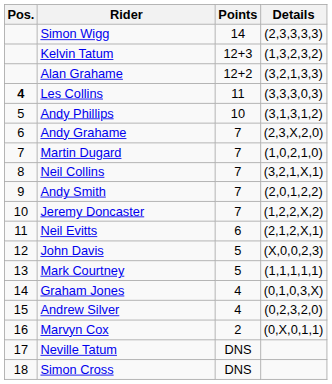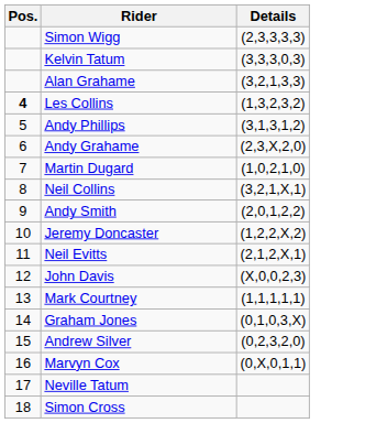 <table class=wikitable style="font-size:93%;">
 <tr>
 <th width=25px>Pos.</th>
 <th width=200px>Rider</th>
-<th width=40px>Points</th>
 <th width=70px>Details</th>
 </tr>
 <tr align=center >
 <td></td>
 <td align=left> <a href='#'>Simon Wigg</a></td>
-<td>14</td>
 <td>(2,3,3,3,3)</td>
 </tr>
 <tr align=center >
 <td></td>
 <td align=left> <a href='#'>Kelvin Tatum</a></td>
-<td>12+3</td>
-<td>(1,3,2,3,2)</td>
+<td>(3,3,3,0,3)</td>
 </tr>
 <tr align=center >
 <td></td>
 <td align=left> <a href='#'>Alan Grahame</a></td>
-<td>12+2</td>
 <td>(3,2,1,3,3)</td>
 </tr>
 <tr align=center >
 <td><strong>4</strong></td>
 <td align=left> <a href='#'>Les Collins</a></td>
-<td>11</td>
-<td>(3,3,3,0,3)</td>
+<td>(1,3,2,3,2)</td>
 </tr>
 <tr align=center  >
 <td>5</td>
 <td align=left> <a href='#'>Andy Phillips</a></td>
-<td>10</td>
 <td>(3,1,3,1,2)</td>
 </tr>
 <tr align=center >
 <td>6</td>
 <td align=left> <a href='#'>Andy Grahame</a></td>
-<td>7</td>
 <td>(2,3,X,2,0)</td>
 </tr>
 <tr align=center >
 <td>7</td>
 <td align=left> <a href='#'>Martin Dugard</a></td>
-<td>7</td>
 <td>(1,0,2,1,0)</td>
 </tr>
 <tr align=center >
 <td>8</td>
 <td align=left> <a href='#'>Neil Collins</a></td>
-<td>7</td>
 <td>(3,2,1,X,1)</td>
 </tr>
 <tr align=center >
 <td>9</td>
 <td align=left> <a href='#'>Andy Smith</a></td>
-<td>7</td>
 <td>(2,0,1,2,2)</td>
 </tr>
 <tr align=center >
 <td>10</td>
 <td align=left> <a href='#'>Jeremy Doncaster</a></td>
-<td>7</td>
 <td>(1,2,2,X,2)</td>
 </tr>
 <tr align=center >
 <td>11</td>
 <td align=left> <a href='#'>Neil Evitts</a></td>
-<td>6</td>
 <td>(2,1,2,X,1)</td>
 </tr>
 <tr align=center>
 <td>12</td>
 <td align=left> <a href='#'>John Davis</a></td>
-<td>5</td>
 <td>(X,0,0,2,3)</td>
 </tr>
 <tr align=center>
 <td>13</td>
 <td align=left> <a href='#'>Mark Courtney</a></td>
-<td>5</td>
 <td>(1,1,1,1,1)</td>
 </tr>
 <tr align=center>
 <td>14</td>
 <td align=left> <a href='#'>Graham Jones</a></td>
-<td>4</td>
 <td>(0,1,0,3,X)</td>
 </tr>
 <tr align=center>
 <td>15</td>
 <td align=left> <a href='#'>Andrew Silver</a></td>
-<td>4</td>
 <td>(0,2,3,2,0)</td>
 </tr>
 <tr align=center>
 <td>16</td>
 <td align=left><a href='#'>Marvyn Cox</a></td>
-<td>2</td>
 <td>(0,X,0,1,1)</td>
 </tr>
 <tr align=center>
 <td>17</td>
 <td align=left> <a href='#'>Neville Tatum</a></td>
-<td>DNS</td>
 <td></td>
 </tr>
 <tr align=center>
 <td>18</td>
 <td align=left> <a href='#'>Simon Cross</a></td>
-<td>DNS</td>
 <td></td>
 </tr>
 </table>
